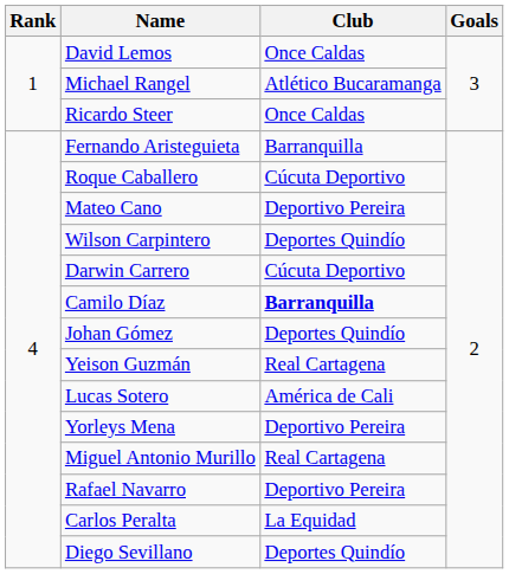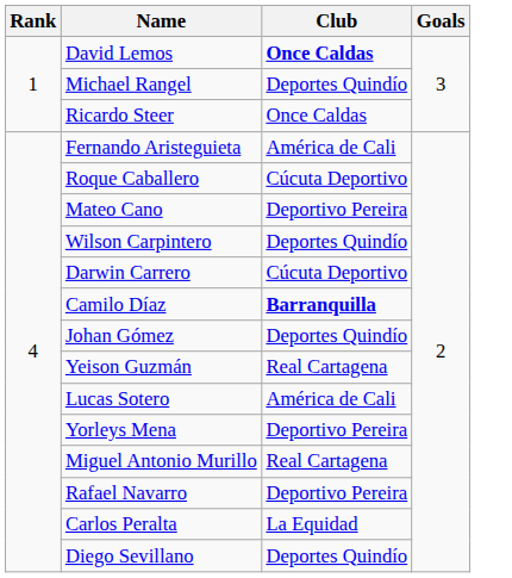 <table class="wikitable" border="1">
 <tr>
 <th>Rank</th>
 <th>Name</th>
 <th>Club</th>
 <th>Goals</th>
 </tr>
 <tr>
 <td rowspan=3 align=center>1</td>
 <td> <a href='#'>David Lemos</a></td>
-<td><a href='#'>Once Caldas</a></td>
+<td><strong><a href='#'>Once Caldas</a></strong></td>
 <td rowspan=3 align=center>3</td>
 </tr>
 <tr>
 <td> <a href='#'>Michael Rangel</a></td>
-<td><a href='#'>Atlético Bucaramanga</a></td>
+<td><a href='#'>Deportes Quindío</a></td>
 </tr>
 <tr>
 <td> <a href='#'>Ricardo Steer</a></td>
 <td><a href='#'>Once Caldas</a></td>
 </tr>
 <tr>
 <td rowspan=14 align=center>4</td>
 <td> <a href='#'>Fernando Aristeguieta</a></td>
-<td><a href='#'>Barranquilla</a></td>
+<td><a href='#'>América de Cali</a></td>
 <td rowspan=14 align=center>2</td>
 </tr>
 <tr>
 <td> <a href='#'>Roque Caballero</a></td>
 <td><a href='#'>Cúcuta Deportivo</a></td>
 </tr>
 <tr>
 <td> <a href='#'>Mateo Cano</a></td>
 <td><a href='#'>Deportivo Pereira</a></td>
 </tr>
 <tr>
 <td> <a href='#'>Wilson Carpintero</a></td>
 <td><a href='#'>Deportes Quindío</a></td>
 </tr>
 <tr>
 <td> <a href='#'>Darwin Carrero</a></td>
 <td><a href='#'>Cúcuta Deportivo</a></td>
 </tr>
 <tr>
 <td> <a href='#'>Camilo Díaz</a></td>
 <td><strong><a href='#'>Barranquilla</a></strong></td>
 </tr>
 <tr>
 <td> <a href='#'>Johan Gómez</a></td>
 <td><a href='#'>Deportes Quindío</a></td>
 </tr>
 <tr>
 <td> <a href='#'>Yeison Guzmán</a></td>
 <td><a href='#'>Real Cartagena</a></td>
 </tr>
 <tr>
 <td> <a href='#'>Lucas Sotero</a></td>
 <td><a href='#'>América de Cali</a></td>
 </tr>
 <tr>
 <td> <a href='#'>Yorleys Mena</a></td>
 <td><a href='#'>Deportivo Pereira</a></td>
 </tr>
 <tr>
 <td> <a href='#'>Miguel Antonio Murillo</a></td>
 <td><a href='#'>Real Cartagena</a></td>
 </tr>
 <tr>
 <td> <a href='#'>Rafael Navarro</a></td>
 <td><a href='#'>Deportivo Pereira</a></td>
 </tr>
 <tr>
 <td> <a href='#'>Carlos Peralta</a></td>
 <td><a href='#'>La Equidad</a></td>
 </tr>
 <tr>
 <td> <a href='#'>Diego Sevillano</a></td>
 <td><a href='#'>Deportes Quindío</a></td>
 </tr>
 </table>
